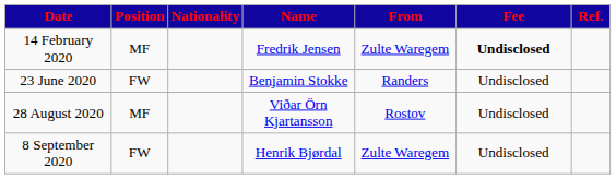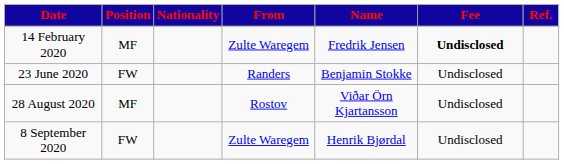 <table class="wikitable"  style="text-align:center; font-size:90%; ">
 <tr>
 <th style="background:#10069F; color:red; width:200px;">Date</th>
 <th style="background:#10069F; color:red; width:50px;">Position</th>
 <th style="background:#10069F; color:red; width:50px;">Nationality</th>
+<th style="background:#10069F; color:red; width:200px;">From</th>
 <th style="background:#10069F; color:red; width:200px;">Name</th>
-<th style="background:#10069F; color:red; width:200px;">From</th>
 <th style="background:#10069F; color:red; width:200px;">Fee</th>
 <th style="background:#10069F; color:red; width:50px;">Ref.</th>
 </tr>
 <tr>
 <td>14 February 2020</td>
 <td>MF</td>
 <td></td>
+<td><a href='#'>Zulte Waregem</a></td>
 <td><a href='#'>Fredrik Jensen</a></td>
-<td><a href='#'>Zulte Waregem</a></td>
 <td><strong>Undisclosed</strong></td>
 <td></td>
 </tr>
 <tr>
 <td>23 June 2020</td>
 <td>FW</td>
 <td></td>
+<td><a href='#'>Randers</a></td>
 <td><a href='#'>Benjamin Stokke</a></td>
-<td><a href='#'>Randers</a></td>
 <td>Undisclosed</td>
 <td></td>
 </tr>
 <tr>
 <td>28 August 2020</td>
 <td>MF</td>
 <td></td>
+<td><a href='#'>Rostov</a></td>
 <td><a href='#'>Viðar Örn Kjartansson</a></td>
-<td><a href='#'>Rostov</a></td>
 <td>Undisclosed</td>
 <td></td>
 </tr>
 <tr>
 <td>8 September 2020</td>
 <td>FW</td>
 <td></td>
+<td><a href='#'>Zulte Waregem</a></td>
 <td><a href='#'>Henrik Bjørdal</a></td>
-<td><a href='#'>Zulte Waregem</a></td>
 <td>Undisclosed</td>
 <td></td>
 </tr>
 </table>
